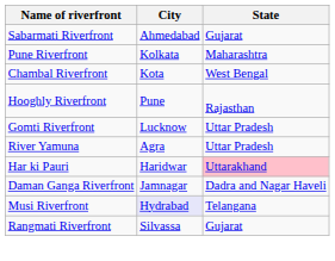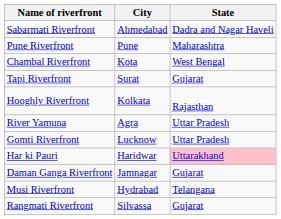 <table class="wikitable sortable">
 <tr>
 <th>Name of riverfront</th>
 <th>City</th>
 <th>State</th>
 </tr>
 <tr>
 <td><a href='#'>Sabarmati Riverfront</a></td>
 <td><a href='#'>Ahmedabad</a></td>
-<td><a href='#'>Gujarat</a></td>
+<td><a href='#'>Dadra and Nagar Haveli</a></td>
 </tr>
 <tr>
 <td><a href='#'>Pune Riverfront</a></td>
-<td><a href='#'>Kolkata</a></td>
+<td><a href='#'>Pune</a></td>
 <td><a href='#'>Maharashtra</a></td>
 </tr>
 <tr>
 <td><a href='#'>Chambal Riverfront</a></td>
 <td><a href='#'>Kota</a></td>
 <td><a href='#'>West Bengal</a></td>
 </tr>
 <tr>
+<td><a href='#'>Tapi Riverfront</a></td>
+<td><a href='#'>Surat</a></td>
+<td><a href='#'>Gujarat</a></td>
+</tr>
+<tr>
 <td><a href='#'>Hooghly Riverfront</a></td>
-<td><a href='#'>Pune</a></td>
+<td><a href='#'>Kolkata</a></td>
 <td><br><a href='#'>Rajasthan</a></td>
+</tr>
+<tr>
+<td><a href='#'>River Yamuna</a></td>
+<td><a href='#'>Agra</a></td>
+<td><a href='#'>Uttar Pradesh</a></td>
 </tr>
 <tr>
 <td><a href='#'>Gomti Riverfront</a></td>
 <td><a href='#'>Lucknow</a></td>
-<td><a href='#'>Uttar Pradesh</a></td>
-</tr>
-<tr>
-<td><a href='#'>River Yamuna</a></td>
-<td><a href='#'>Agra</a></td>
 <td><a href='#'>Uttar Pradesh</a></td>
 </tr>
 <tr>
 <td><a href='#'>Har ki Pauri</a></td>
 <td><a href='#'>Haridwar</a></td>
 <td style="background: pink;"><a href='#'>Uttarakhand</a></td>
 </tr>
 <tr>
 <td><a href='#'>Daman Ganga Riverfront</a></td>
 <td><a href='#'>Jamnagar</a></td>
-<td><a href='#'>Dadra and Nagar Haveli</a></td>
+<td><a href='#'>Gujarat</a></td>
 </tr>
 <tr>
 <td><a href='#'>Musi Riverfront</a></td>
-<td style="background: lavender;"><a href='#'>Hydrabad</a></td>
+<td><a href='#'>Hydrabad</a></td>
 <td><a href='#'>Telangana</a></td>
 </tr>
 <tr>
 <td><a href='#'>Rangmati Riverfront</a></td>
 <td><a href='#'>Silvassa</a></td>
 <td><a href='#'>Gujarat</a></td>
 </tr>
 </table>
